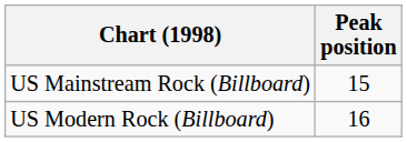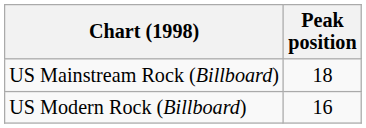 <table class="wikitable sortable">
 <tr>
 <th>Chart (1998)</th>
 <th>Peak<br>position</th>
 </tr>
 <tr>
 <td>US Mainstream Rock (<em>Billboard</em>)</td>
-<td style="text-align:center;">15</td>
+<td style="text-align:center;">18</td>
 </tr>
 <tr>
 <td>US Modern Rock (<em>Billboard</em>)</td>
 <td style="text-align:center;">16</td>
 </tr>
 </table>
